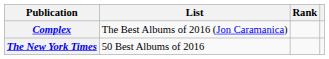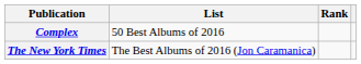 <table class="wikitable sortable plainrowheaders" style="border:none; margin:0;">
 <tr>
 <th scope="col">Publication</th>
 <th scope="col" class="unsortable">List</th>
 <th scope="col" data-sort-type="number">Rank</th>
 <th scope="col" class="unsortable"></th>
 </tr>
 <tr>
 <th scope="row"><em><a href='#'>Complex</a></em></th>
-<td>The Best Albums of 2016 (<a href='#'>Jon Caramanica</a>)</td>
+<td>50 Best Albums of 2016</td>
 <td></td>
 <td></td>
 </tr>
 <tr>
 <th scope="row"><em><a href='#'>The New York Times</a></em></th>
-<td>50 Best Albums of 2016</td>
+<td>The Best Albums of 2016 (<a href='#'>Jon Caramanica</a>)</td>
 <td></td>
 <td></td>
 </tr>
 </table>
